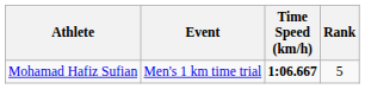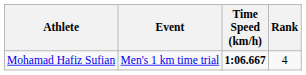 <table class=wikitable style="text-align:center; font-size:90%">
 <tr>
 <th>Athlete</th>
 <th>Event</th>
 <th>Time<br>Speed<br>(km/h)</th>
 <th>Rank</th>
 </tr>
 <tr>
 <td align=left><a href='#'>Mohamad Hafiz Sufian</a></td>
 <td align=left><a href='#'>Men's 1 km time trial</a></td>
 <td align=center><strong>1:06.667</strong></td>
-<td align=center>5</td>
+<td align=center>4</td>
 </tr>
 </table>
